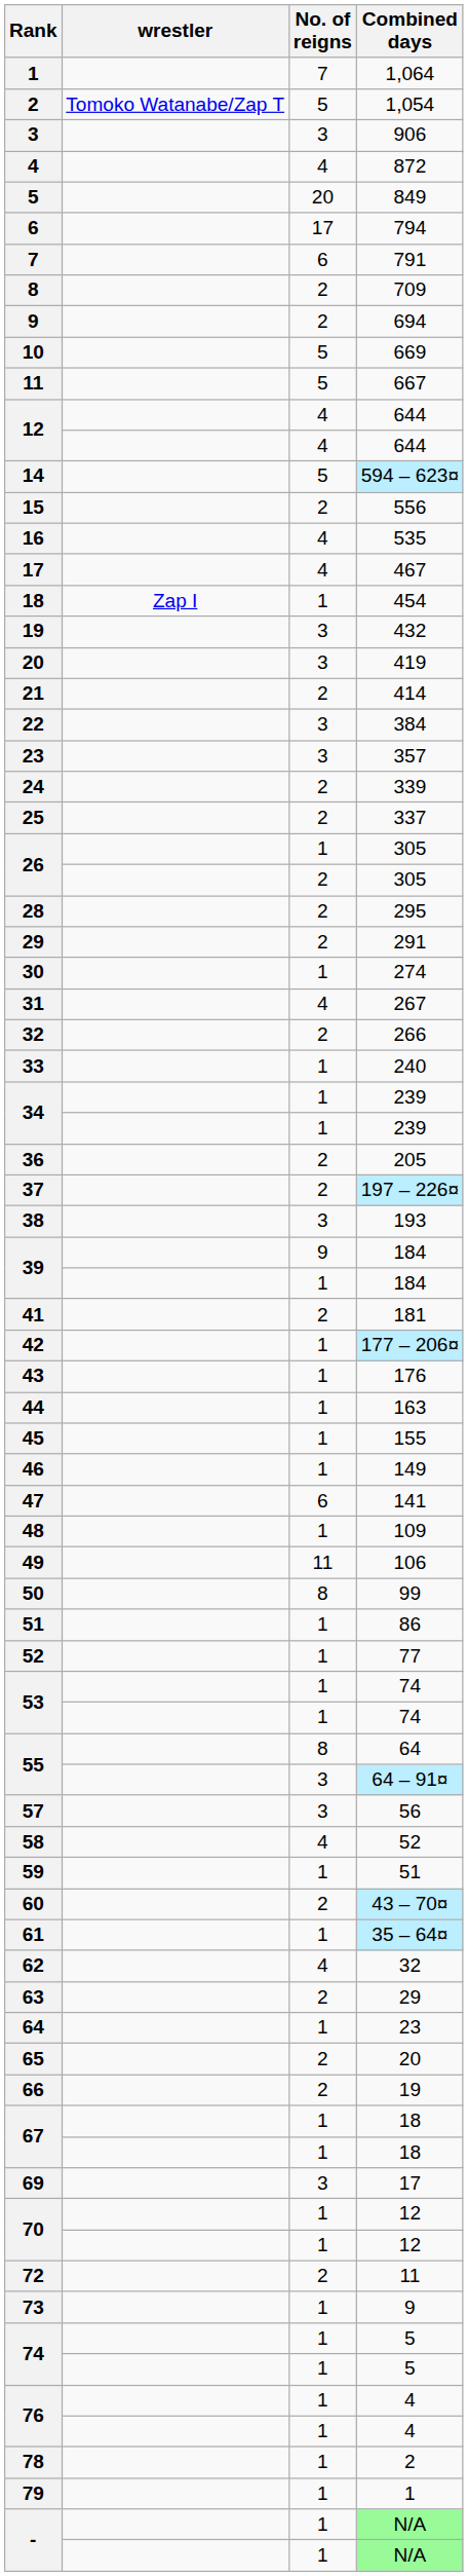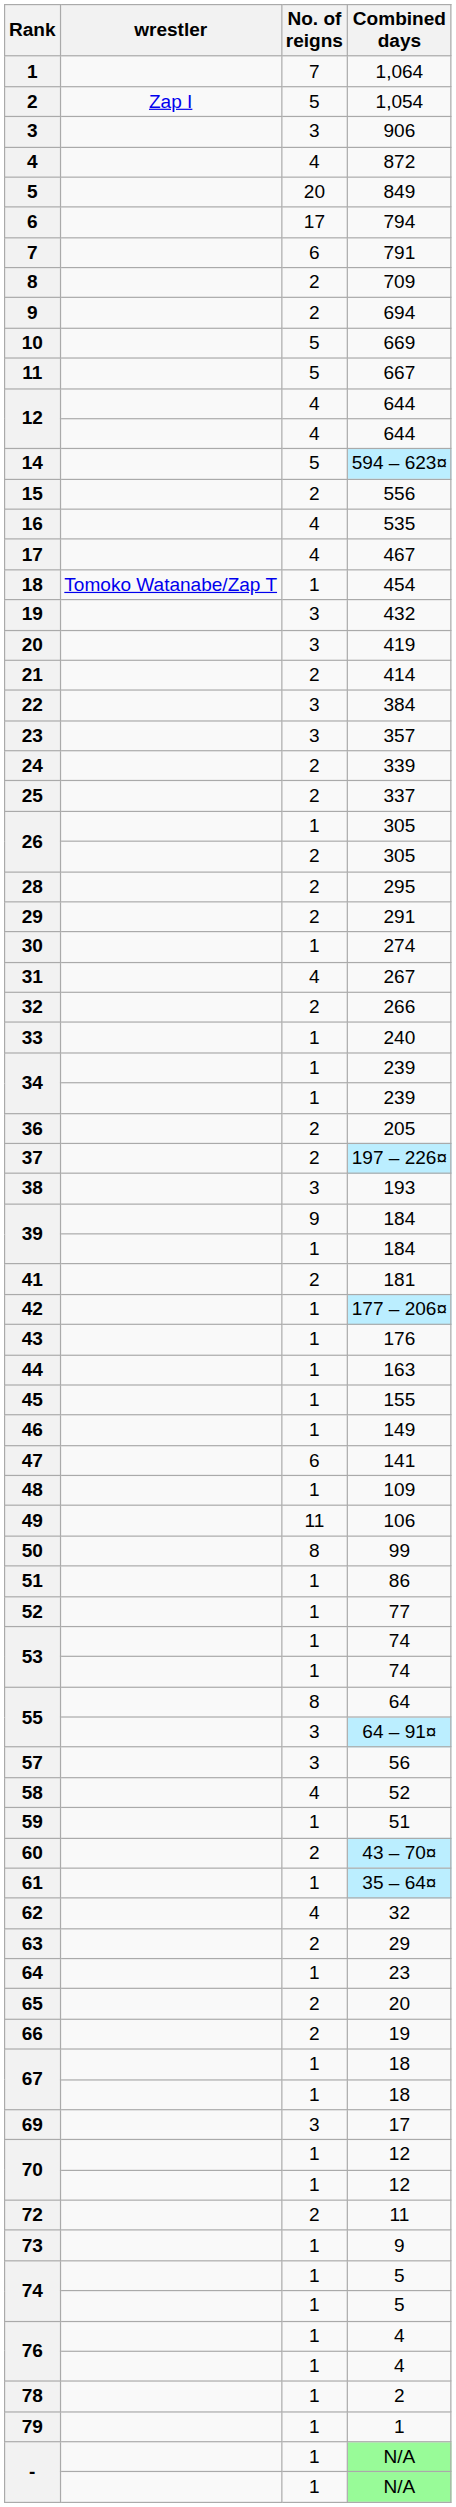 <table class="wikitable sortable" style="text-align: center">
 <tr>
 <th>Rank</th>
 <th>wrestler</th>
 <th>No. of<br>reigns</th>
 <th>Combined<br>days</th>
 </tr>
 <tr>
 <th>1</th>
 <td></td>
 <td>7</td>
 <td>1,064</td>
 </tr>
 <tr>
 <th>2</th>
-<td><a href='#'>Tomoko Watanabe/Zap T</a></td>
+<td><a href='#'>Zap I</a></td>
 <td>5</td>
 <td>1,054</td>
 </tr>
 <tr>
 <th>3</th>
 <td></td>
 <td>3</td>
 <td>906</td>
 </tr>
 <tr>
 <th>4</th>
 <td></td>
 <td>4</td>
 <td>872</td>
 </tr>
 <tr>
 <th>5</th>
 <td></td>
 <td>20</td>
 <td>849</td>
 </tr>
 <tr>
 <th>6</th>
 <td></td>
 <td>17</td>
 <td>794</td>
 </tr>
 <tr>
 <th>7</th>
 <td></td>
 <td>6</td>
 <td>791</td>
 </tr>
 <tr>
 <th>8</th>
 <td></td>
 <td>2</td>
 <td>709</td>
 </tr>
 <tr>
 <th>9</th>
 <td></td>
 <td>2</td>
 <td>694</td>
 </tr>
 <tr>
 <th>10</th>
 <td></td>
 <td>5</td>
 <td>669</td>
 </tr>
 <tr>
 <th>11</th>
 <td></td>
 <td>5</td>
 <td>667</td>
 </tr>
 <tr>
 <th rowspan=2>12</th>
 <td></td>
 <td>4</td>
 <td>644</td>
 </tr>
 <tr>
 <td></td>
 <td>4</td>
 <td>644</td>
 </tr>
 <tr>
 <th>14</th>
 <td></td>
 <td>5</td>
 <td style="background-color:#bbeeff">594 – 623¤</td>
 </tr>
 <tr>
 <th>15</th>
 <td></td>
 <td>2</td>
 <td>556</td>
 </tr>
 <tr>
 <th>16</th>
 <td></td>
 <td>4</td>
 <td>535</td>
 </tr>
 <tr>
 <th>17</th>
 <td></td>
 <td>4</td>
 <td>467</td>
 </tr>
 <tr>
 <th>18</th>
-<td><a href='#'>Zap I</a></td>
+<td><a href='#'>Tomoko Watanabe/Zap T</a></td>
 <td>1</td>
 <td>454</td>
 </tr>
 <tr>
 <th>19</th>
 <td></td>
 <td>3</td>
 <td>432</td>
 </tr>
 <tr>
 <th>20</th>
 <td></td>
 <td>3</td>
 <td>419</td>
 </tr>
 <tr>
 <th>21</th>
 <td></td>
 <td>2</td>
 <td>414</td>
 </tr>
 <tr>
 <th>22</th>
 <td></td>
 <td>3</td>
 <td>384</td>
 </tr>
 <tr>
 <th>23</th>
 <td></td>
 <td>3</td>
 <td>357</td>
 </tr>
 <tr>
 <th>24</th>
 <td></td>
 <td>2</td>
 <td>339</td>
 </tr>
 <tr>
 <th>25</th>
 <td></td>
 <td>2</td>
 <td>337</td>
 </tr>
 <tr>
 <th rowspan=2>26</th>
 <td></td>
 <td>1</td>
 <td>305</td>
 </tr>
 <tr>
 <td></td>
 <td>2</td>
 <td>305</td>
 </tr>
 <tr>
 <th>28</th>
 <td></td>
 <td>2</td>
 <td>295</td>
 </tr>
 <tr>
 <th>29</th>
 <td></td>
 <td>2</td>
 <td>291</td>
 </tr>
 <tr>
 <th>30</th>
 <td></td>
 <td>1</td>
 <td>274</td>
 </tr>
 <tr>
 <th>31</th>
 <td></td>
 <td>4</td>
 <td>267</td>
 </tr>
 <tr>
 <th>32</th>
 <td></td>
 <td>2</td>
 <td>266</td>
 </tr>
 <tr>
 <th>33</th>
 <td></td>
 <td>1</td>
 <td>240</td>
 </tr>
 <tr>
 <th rowspan=2>34</th>
 <td></td>
 <td>1</td>
 <td>239</td>
 </tr>
 <tr>
 <td></td>
 <td>1</td>
 <td>239</td>
 </tr>
 <tr>
 <th>36</th>
 <td></td>
 <td>2</td>
 <td>205</td>
 </tr>
 <tr>
 <th>37</th>
 <td></td>
 <td>2</td>
 <td style="background-color:#bbeeff">197 – 226¤</td>
 </tr>
 <tr>
 <th>38</th>
 <td></td>
 <td>3</td>
 <td>193</td>
 </tr>
 <tr>
 <th rowspan=2>39</th>
 <td></td>
 <td>9</td>
 <td>184</td>
 </tr>
 <tr>
 <td></td>
 <td>1</td>
 <td>184</td>
 </tr>
 <tr>
 <th>41</th>
 <td></td>
 <td>2</td>
 <td>181</td>
 </tr>
 <tr>
 <th>42</th>
 <td></td>
 <td>1</td>
 <td style="background-color:#bbeeff">177 – 206¤</td>
 </tr>
 <tr>
 <th>43</th>
 <td></td>
 <td>1</td>
 <td>176</td>
 </tr>
 <tr>
 <th>44</th>
 <td></td>
 <td>1</td>
 <td>163</td>
 </tr>
 <tr>
 <th>45</th>
 <td></td>
 <td>1</td>
 <td>155</td>
 </tr>
 <tr>
 <th>46</th>
 <td></td>
 <td>1</td>
 <td>149</td>
 </tr>
 <tr>
 <th>47</th>
 <td></td>
 <td>6</td>
 <td>141</td>
 </tr>
 <tr>
 <th>48</th>
 <td></td>
 <td>1</td>
 <td>109</td>
 </tr>
 <tr>
 <th>49</th>
 <td></td>
 <td>11</td>
 <td>106</td>
 </tr>
 <tr>
 <th>50</th>
 <td></td>
 <td>8</td>
 <td>99</td>
 </tr>
 <tr>
 <th>51</th>
 <td></td>
 <td>1</td>
 <td>86</td>
 </tr>
 <tr>
 <th>52</th>
 <td></td>
 <td>1</td>
 <td>77</td>
 </tr>
 <tr>
 <th rowspan=2>53</th>
 <td></td>
 <td>1</td>
 <td>74</td>
 </tr>
 <tr>
 <td></td>
 <td>1</td>
 <td>74</td>
 </tr>
 <tr>
 <th rowspan=2>55</th>
 <td></td>
 <td>8</td>
 <td>64</td>
 </tr>
 <tr>
 <td></td>
 <td>3</td>
 <td style="background-color:#bbeeff">64 – 91¤</td>
 </tr>
 <tr>
 <th>57</th>
 <td></td>
 <td>3</td>
 <td>56</td>
 </tr>
 <tr>
 <th>58</th>
 <td></td>
 <td>4</td>
 <td>52</td>
 </tr>
 <tr>
 <th>59</th>
 <td></td>
 <td>1</td>
 <td>51</td>
 </tr>
 <tr>
 <th>60</th>
 <td></td>
 <td>2</td>
 <td style="background-color:#bbeeff">43 – 70¤</td>
 </tr>
 <tr>
 <th>61</th>
 <td></td>
 <td>1</td>
 <td style="background-color:#bbeeff">35 – 64¤</td>
 </tr>
 <tr>
 <th>62</th>
 <td></td>
 <td>4</td>
 <td>32</td>
 </tr>
 <tr>
 <th>63</th>
 <td></td>
 <td>2</td>
 <td>29</td>
 </tr>
 <tr>
 <th>64</th>
 <td></td>
 <td>1</td>
 <td>23</td>
 </tr>
 <tr>
 <th>65</th>
 <td></td>
 <td>2</td>
 <td>20</td>
 </tr>
 <tr>
 <th>66</th>
 <td></td>
 <td>2</td>
 <td>19</td>
 </tr>
 <tr>
 <th rowspan=2>67</th>
 <td></td>
 <td>1</td>
 <td>18</td>
 </tr>
 <tr>
 <td></td>
 <td>1</td>
 <td>18</td>
 </tr>
 <tr>
 <th>69</th>
 <td></td>
 <td>3</td>
 <td>17</td>
 </tr>
 <tr>
 <th rowspan=2>70</th>
 <td></td>
 <td>1</td>
 <td>12</td>
 </tr>
 <tr>
 <td></td>
 <td>1</td>
 <td>12</td>
 </tr>
 <tr>
 <th>72</th>
 <td></td>
 <td>2</td>
 <td>11</td>
 </tr>
 <tr>
 <th>73</th>
 <td></td>
 <td>1</td>
 <td>9</td>
 </tr>
 <tr>
 <th rowspan=2>74</th>
 <td></td>
 <td>1</td>
 <td>5</td>
 </tr>
 <tr>
 <td></td>
 <td>1</td>
 <td>5</td>
 </tr>
 <tr>
 <th rowspan=2>76</th>
 <td></td>
 <td>1</td>
 <td>4</td>
 </tr>
 <tr>
 <td></td>
 <td>1</td>
 <td>4</td>
 </tr>
 <tr>
 <th>78</th>
 <td></td>
 <td>1</td>
 <td>2</td>
 </tr>
 <tr>
 <th>79</th>
 <td></td>
 <td>1</td>
 <td>1</td>
 </tr>
 <tr>
 <th rowspan=2>-</th>
 <td></td>
 <td>1</td>
 <td style="background-color:#98FB98">N/A</td>
 </tr>
 <tr>
 <td></td>
 <td>1</td>
 <td style="background-color:#98FB98">N/A</td>
 </tr>
 </table>
